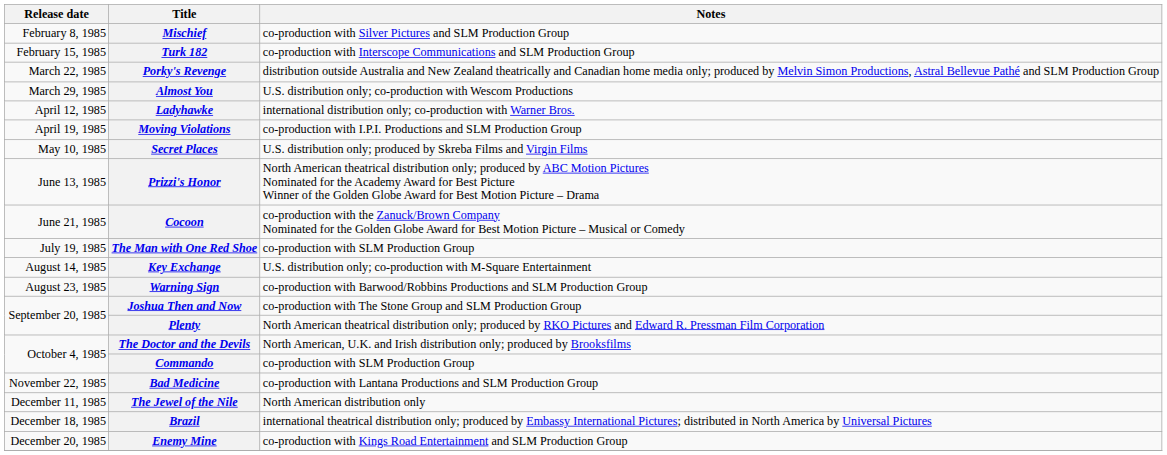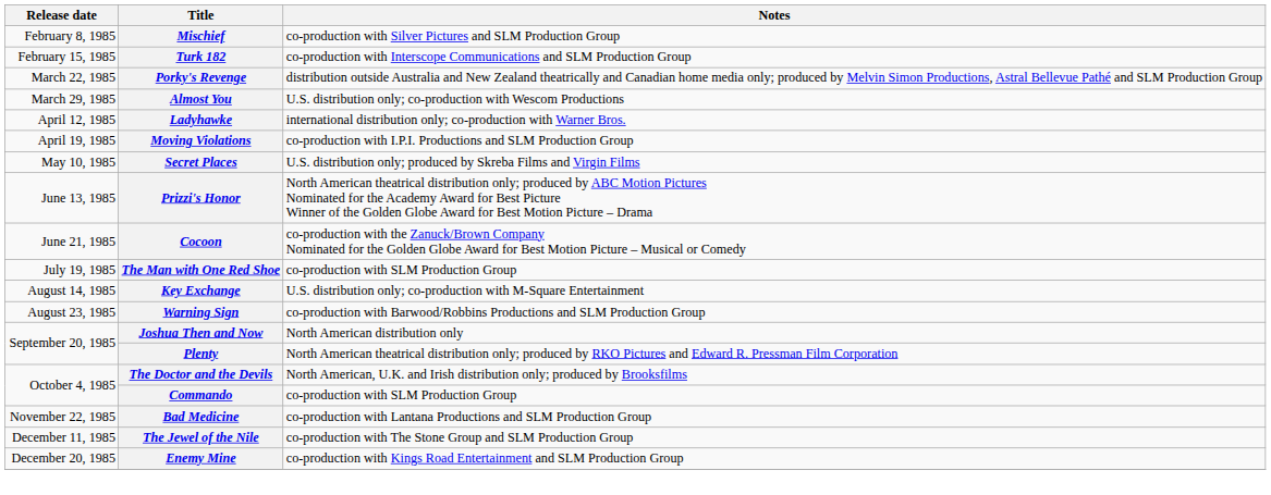 <table class="wikitable plainrowheaders sortable">
 <tr>
 <th scope="col" style="width:130px;">Release date</th>
 <th scope="col">Title</th>
 <th scope="col" class="unsortable">Notes</th>
 </tr>
 <tr>
 <td style="text-align:right;">February 8, 1985</td>
 <th scope="row"><em><a href='#'>Mischief</a></em></th>
 <td>co-production with <a href='#'>Silver Pictures</a> and SLM Production Group</td>
 </tr>
 <tr>
 <td style="text-align:right;">February 15, 1985</td>
 <th scope="row"><em><a href='#'>Turk 182</a></em></th>
 <td>co-production with <a href='#'>Interscope Communications</a> and SLM Production Group</td>
 </tr>
 <tr>
 <td style="text-align:right;">March 22, 1985</td>
 <th scope="row"><em><a href='#'>Porky's Revenge</a></em></th>
 <td>distribution outside Australia and New Zealand theatrically and Canadian home media only; produced by <a href='#'>Melvin Simon Productions</a>, <a href='#'>Astral Bellevue Pathé</a> and SLM Production Group</td>
 </tr>
 <tr>
 <td style="text-align:right;">March 29, 1985</td>
 <th scope="row"><em><a href='#'>Almost You</a></em></th>
 <td>U.S. distribution only; co-production with Wescom Productions</td>
 </tr>
 <tr>
 <td style="text-align:right;">April 12, 1985</td>
 <th scope="row"><em><a href='#'>Ladyhawke</a></em></th>
 <td>international distribution only; co-production with <a href='#'>Warner Bros.</a></td>
 </tr>
 <tr>
 <td style="text-align:right;">April 19, 1985</td>
 <th scope="row"><em><a href='#'>Moving Violations</a></em></th>
 <td>co-production with I.P.I. Productions and SLM Production Group</td>
 </tr>
 <tr>
 <td style="text-align:right;">May 10, 1985</td>
 <th scope="row"><em><a href='#'>Secret Places</a></em></th>
 <td>U.S. distribution only; produced by Skreba Films and <a href='#'>Virgin Films</a></td>
 </tr>
 <tr>
 <td style="text-align:right;">June 13, 1985</td>
 <th scope="row"><em><a href='#'>Prizzi's Honor</a></em></th>
 <td>North American theatrical distribution only; produced by <a href='#'>ABC Motion Pictures</a><br>Nominated for the Academy Award for Best Picture<br>Winner of the Golden Globe Award for Best Motion Picture – Drama</td>
 </tr>
 <tr>
 <td style="text-align:right;">June 21, 1985</td>
 <th scope="row"><em><a href='#'>Cocoon</a></em></th>
 <td>co-production with the <a href='#'>Zanuck/Brown Company</a><br>Nominated for the Golden Globe Award for Best Motion Picture – Musical or Comedy</td>
 </tr>
 <tr>
 <td style="text-align:right;">July 19, 1985</td>
 <th scope="row"><em><a href='#'>The Man with One Red Shoe</a></em></th>
 <td>co-production with SLM Production Group</td>
 </tr>
 <tr>
 <td style="text-align:right;">August 14, 1985</td>
 <th scope="row"><em><a href='#'>Key Exchange</a></em></th>
 <td>U.S. distribution only; co-production with M-Square Entertainment</td>
 </tr>
 <tr>
 <td style="text-align:right;">August 23, 1985</td>
 <th scope="row"><em><a href='#'>Warning Sign</a></em></th>
 <td>co-production with Barwood/Robbins Productions and SLM Production Group</td>
 </tr>
 <tr>
 <td style="text-align:right;" rowspan="2">September 20, 1985</td>
 <th scope="row"><em><a href='#'>Joshua Then and Now</a></em></th>
-<td>co-production with The Stone Group and SLM Production Group</td>
+<td>North American distribution only</td>
 </tr>
 <tr>
 <th scope="row"><em><a href='#'>Plenty</a></em></th>
 <td>North American theatrical distribution only; produced by <a href='#'>RKO Pictures</a> and <a href='#'>Edward R. Pressman Film Corporation</a></td>
 </tr>
 <tr>
 <td style="text-align:right;" rowspan="2">October 4, 1985</td>
 <th scope="row"><em><a href='#'>The Doctor and the Devils</a></em></th>
 <td>North American, U.K. and Irish distribution only; produced by <a href='#'>Brooksfilms</a></td>
 </tr>
 <tr>
 <th scope="row"><em><a href='#'>Commando</a></em></th>
 <td>co-production with SLM Production Group</td>
 </tr>
 <tr>
 <td style="text-align:right;">November 22, 1985</td>
 <th scope="row"><em><a href='#'>Bad Medicine</a></em></th>
 <td>co-production with Lantana Productions and SLM Production Group</td>
 </tr>
 <tr>
 <td style="text-align:right;">December 11, 1985</td>
 <th scope="row"><em><a href='#'>The Jewel of the Nile</a></em></th>
-<td>North American distribution only</td>
-</tr>
-<tr>
-<td style="text-align:right;">December 18, 1985</td>
-<th scope="row"><em><a href='#'>Brazil</a></em></th>
-<td>international theatrical distribution only; produced by <a href='#'>Embassy International Pictures</a>; distributed in North America by <a href='#'>Universal Pictures</a></td>
+<td>co-production with The Stone Group and SLM Production Group</td>
 </tr>
 <tr>
 <td style="text-align:right;">December 20, 1985</td>
 <th scope="row"><em><a href='#'>Enemy Mine</a></em></th>
 <td>co-production with <a href='#'>Kings Road Entertainment</a> and SLM Production Group</td>
 </tr>
 <tr>
 </tr>
 </table>
